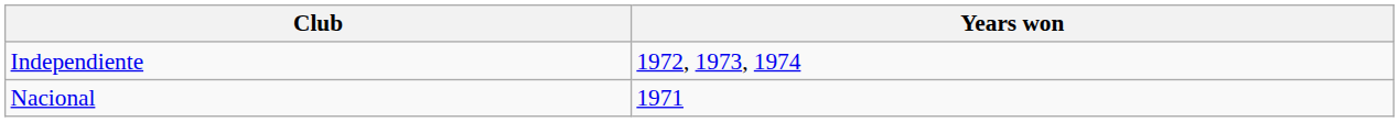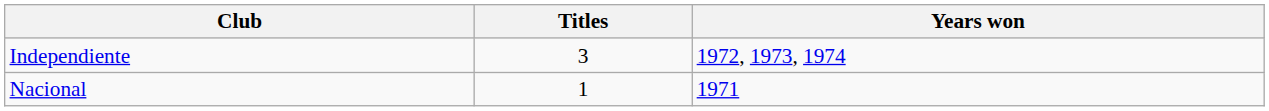 <table class="wikitable sortable"  width=75%>
 <tr>
 <th scope=col>Club</th>
+<th scope=col>Titles</th>
 <th scope=col class="unsortable">Years won</th>
 </tr>
 <tr>
 <td> <a href='#'>Independiente</a></td>
+<td align=center>3</td>
 <td><a href='#'>1972</a>, <a href='#'>1973</a>, <a href='#'>1974</a></td>
 </tr>
 <tr>
 <td> <a href='#'>Nacional</a></td>
+<td align=center>1</td>
 <td><a href='#'>1971</a></td>
 </tr>
 </table>
